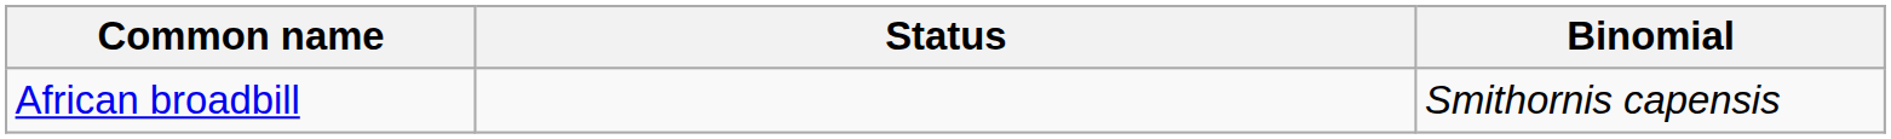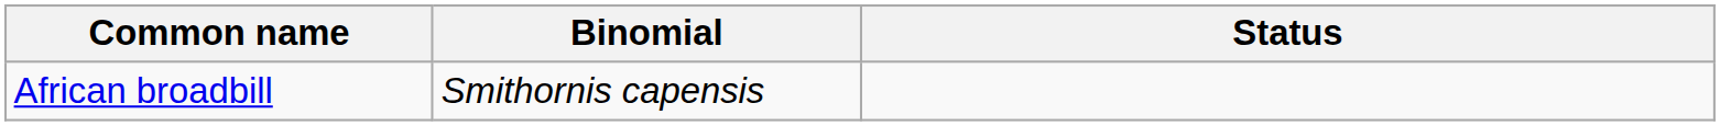 <table width=60% class="wikitable">
 <tr>
 <th width=25%>Common name</th>
+<th width=25%>Binomial</th>
 <th width=50%>Status</th>
-<th width=25%>Binomial</th>
 </tr>
 <tr>
 <td><a href='#'>African broadbill</a></td>
+<td><em>Smithornis capensis</em></td>
 <td></td>
-<td><em>Smithornis capensis</em></td>
 </tr>
 </table>
